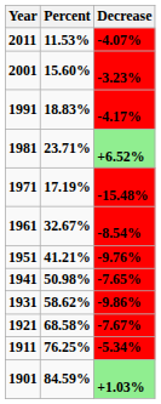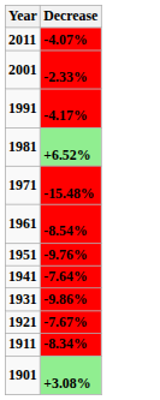 <table class="wikitable">
 <tr>
 <th><strong>Year</strong></th>
-<th><strong>Percent</strong></th>
 <th><strong>Decrease</strong></th>
 </tr>
 <tr>
 <td><strong>2011</strong></td>
-<td><strong>11.53%</strong></td>
 <td style="background: red"><strong>-4.07%</strong></td>
 </tr>
 <tr>
 <td><strong>2001</strong></td>
-<td><strong>15.60%</strong></td>
-<td style="background: red"><br><strong>-3.23%</strong></td>
+<td style="background: red"><br><strong>-2.33%</strong></td>
 </tr>
 <tr>
 <td><strong>1991</strong></td>
-<td><strong>18.83%</strong></td>
 <td style="background: red"><br><strong>-4.17%</strong></td>
 </tr>
 <tr>
 <td><strong>1981</strong></td>
-<td><strong>23.71%</strong></td>
 <td style="background: lightgreen"><br><strong>+6.52%</strong></td>
 </tr>
 <tr>
 <td><strong>1971</strong></td>
-<td><strong>17.19%</strong></td>
 <td style="background: red"><br><strong>-15.48%</strong></td>
 </tr>
 <tr>
 <td><strong>1961</strong></td>
-<td><strong>32.67%</strong></td>
 <td style="background: red"><br><strong>-8.54%</strong></td>
 </tr>
 <tr>
 <td><strong>1951</strong></td>
-<td><strong>41.21%</strong></td>
 <td style="background: red"><strong>-9.76%</strong></td>
 </tr>
 <tr>
 <td><strong>1941</strong></td>
-<td><strong>50.98%</strong></td>
-<td style="background: red"><strong>-7.65%</strong></td>
+<td style="background: red"><strong>-7.64%</strong></td>
 </tr>
 <tr>
 <td><strong>1931</strong></td>
-<td><strong>58.62%</strong></td>
 <td style="background: red"><strong>-9.86%</strong></td>
 </tr>
 <tr>
 <td><strong>1921</strong></td>
-<td><strong>68.58%</strong></td>
 <td style="background: red"><strong>-7.67%</strong></td>
 </tr>
 <tr>
 <td><strong>1911</strong></td>
-<td><strong>76.25%</strong></td>
-<td style="background: red"><strong>-5.34%</strong></td>
+<td style="background: red"><strong>-8.34%</strong></td>
 </tr>
 <tr>
 <td><strong>1901</strong></td>
-<td><strong>84.59%</strong></td>
-<td style="background: lightgreen"><br><strong>+1.03%</strong></td>
+<td style="background: lightgreen"><br><strong>+3.08%</strong></td>
 </tr>
 </table>
